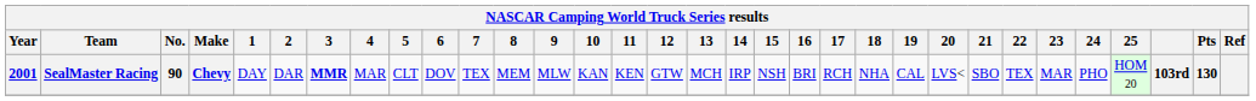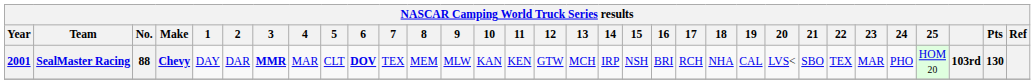 <table class="wikitable" style="text-align:center; font-size:75%">
 <tr>
 <th colspan=44><a href='#'>NASCAR Camping World Truck Series</a> results</th>
 </tr>
 <tr>
 <th>Year</th>
 <th>Team</th>
 <th>No.</th>
 <th>Make</th>
 <th>1</th>
 <th>2</th>
 <th>3</th>
 <th>4</th>
 <th>5</th>
 <th>6</th>
 <th>7</th>
 <th>8</th>
 <th>9</th>
 <th>10</th>
 <th>11</th>
 <th>12</th>
 <th>13</th>
 <th>14</th>
 <th>15</th>
 <th>16</th>
 <th>17</th>
 <th>18</th>
 <th>19</th>
 <th>20</th>
 <th>21</th>
 <th>22</th>
 <th>23</th>
 <th>24</th>
 <th>25</th>
 <th></th>
 <th>Pts</th>
 <th>Ref</th>
 </tr>
 <tr>
 <th><a href='#'>2001</a></th>
 <th nowrap><a href='#'>SealMaster Racing</a></th>
-<th>90</th>
+<th>88</th>
 <th><a href='#'>Chevy</a></th>
 <td><a href='#'>DAY</a></td>
 <td><a href='#'>DAR</a></td>
 <td><strong><a href='#'>MMR</a></strong></td>
 <td><a href='#'>MAR</a></td>
 <td><a href='#'>CLT</a></td>
-<td><a href='#'>DOV</a></td>
+<td><strong><a href='#'>DOV</a></strong></td>
 <td><a href='#'>TEX</a></td>
 <td><a href='#'>MEM</a></td>
 <td><a href='#'>MLW</a></td>
 <td><a href='#'>KAN</a></td>
 <td><a href='#'>KEN</a></td>
 <td><a href='#'>GTW</a></td>
 <td><a href='#'>MCH</a></td>
 <td><a href='#'>IRP</a></td>
 <td><a href='#'>NSH</a></td>
 <td><a href='#'>BRI</a></td>
 <td><a href='#'>RCH</a></td>
 <td><a href='#'>NHA</a></td>
 <td><a href='#'>CAL</a></td>
 <td><a href='#'>LVS</a><</td>
 <td><a href='#'>SBO</a></td>
 <td><a href='#'>TEX</a></td>
 <td><a href='#'>MAR</a></td>
 <td><a href='#'>PHO</a></td>
 <td style="background:#DFFFDF;"><a href='#'>HOM</a><br><small>20</small></td>
 <th>103rd</th>
 <th>130</th>
 <th></th>
 </tr>
 <tr>
 </tr>
 </table>
